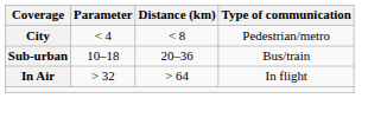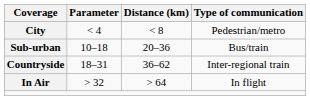 <table class="wikitable" style="text-align:center">
 <tr>
 <th>Coverage</th>
 <th>Parameter</th>
 <th>Distance (km)</th>
 <th>Type of communication</th>
 </tr>
 <tr>
 <th>City</th>
 <td>< 4</td>
 <td>< 8</td>
 <td>Pedestrian/metro</td>
 </tr>
 <tr>
 <th>Sub-urban</th>
 <td>10–18</td>
 <td>20–36</td>
 <td>Bus/train</td>
 </tr>
 <tr>
+<th>Countryside</th>
+<td>18–31</td>
+<td>36–62</td>
+<td>Inter-regional train</td>
+</tr>
+<tr>
 <th>In Air</th>
 <td>> 32</td>
 <td>> 64</td>
 <td>In flight</td>
 </tr>
 <tr>
 <td colspan=4></td>
 </tr>
 </table>
